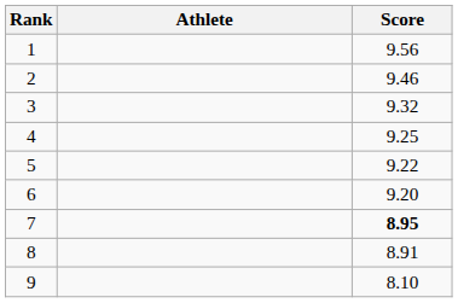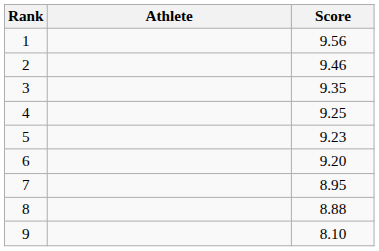 <table class="wikitable" style="text-align:center">
 <tr>
 <th width=20>Rank</th>
 <th width=250>Athlete</th>
 <th width=80>Score</th>
 </tr>
 <tr>
 <td>1</td>
 <td align="left"></td>
 <td>9.56</td>
 </tr>
 <tr>
 <td>2</td>
 <td align="left"></td>
 <td>9.46</td>
 </tr>
 <tr>
 <td>3</td>
 <td align="left"></td>
-<td>9.32</td>
+<td>9.35</td>
 </tr>
 <tr>
 <td>4</td>
 <td align="left"></td>
 <td>9.25</td>
 </tr>
 <tr>
 <td>5</td>
 <td align="left"></td>
-<td>9.22</td>
+<td>9.23</td>
 </tr>
 <tr>
 <td>6</td>
 <td align="left"></td>
 <td>9.20</td>
 </tr>
 <tr>
 <td>7</td>
 <td align="left"></td>
-<td><strong>8.95</strong></td>
+<td>8.95</td>
 </tr>
 <tr>
 <td>8</td>
 <td align="left"></td>
-<td>8.91</td>
+<td>8.88</td>
 </tr>
 <tr>
 <td>9</td>
 <td align="left"></td>
 <td>8.10</td>
 </tr>
 </table>
